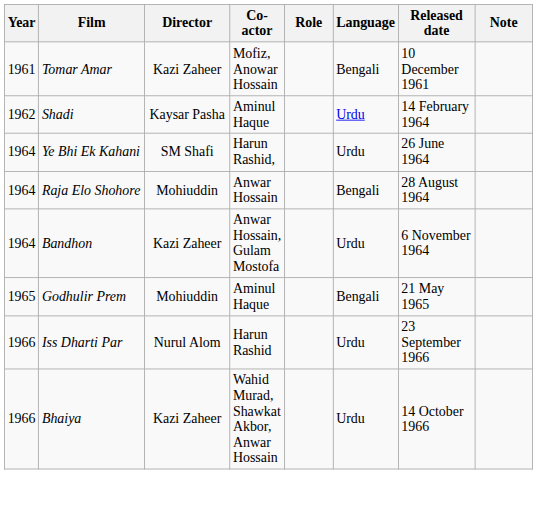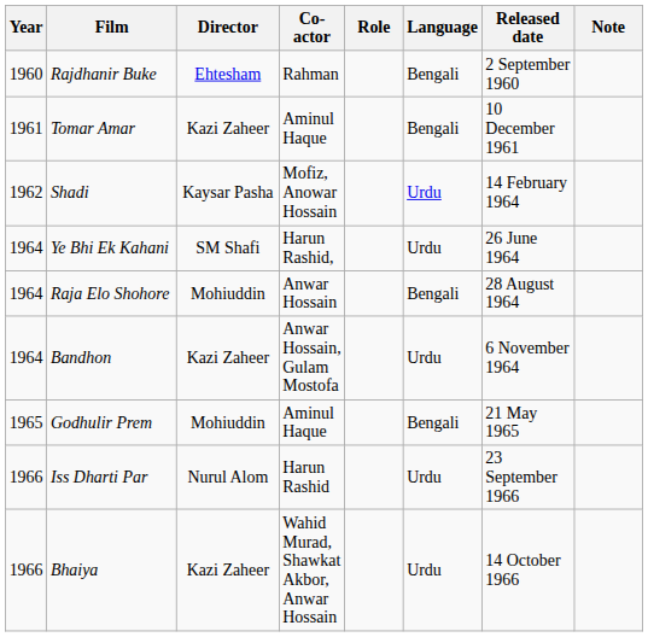 <table class="wikitable sortable">
 <tr>
 <th style="width: 25px;">Year</th>
 <th style="width: 200px;">Film</th>
 <th style="width: 120px;">Director</th>
 <th>Co-actor</th>
 <th style="width: 75px;">Role</th>
 <th style="width: 50px;">Language</th>
 <th style="width: 100px;">Released date</th>
 <th style="width: 100px;">Note</th>
 </tr>
 <tr>
+<td>1960</td>
+<td><em> Rajdhanir Buke</em></td>
+<td align="center"><a href='#'>Ehtesham</a></td>
+<td>Rahman</td>
+<td></td>
+<td>Bengali</td>
+<td>2 September 1960</td>
+<td></td>
+</tr>
+<tr>
 <td>1961</td>
 <td><em>Tomar Amar</em></td>
 <td align="center">Kazi Zaheer</td>
-<td>Mofiz, Anowar Hossain</td>
+<td>Aminul Haque</td>
 <td></td>
 <td>Bengali</td>
 <td>10 December 1961</td>
 <td></td>
 </tr>
 <tr>
 <td>1962</td>
 <td><em>Shadi</em></td>
 <td align="center">Kaysar Pasha</td>
-<td>Aminul Haque</td>
+<td>Mofiz, Anowar Hossain</td>
 <td></td>
 <td><a href='#'>Urdu</a></td>
 <td>14 February 1964</td>
 <td></td>
 </tr>
 <tr>
 <td>1964</td>
 <td><em>Ye Bhi Ek Kahani</em></td>
 <td align="center">SM Shafi</td>
 <td>Harun Rashid,</td>
 <td></td>
 <td>Urdu</td>
 <td>26 June 1964</td>
 <td></td>
 </tr>
 <tr>
 <td>1964</td>
 <td><em>Raja Elo Shohore</em></td>
 <td align="center">Mohiuddin</td>
 <td>Anwar Hossain</td>
 <td></td>
 <td>Bengali</td>
 <td>28 August 1964</td>
 <td></td>
 </tr>
 <tr>
 <td>1964</td>
 <td><em>Bandhon</em></td>
 <td align="center">Kazi Zaheer</td>
 <td>Anwar Hossain, Gulam Mostofa</td>
 <td></td>
 <td>Urdu</td>
 <td>6 November 1964</td>
 <td></td>
 </tr>
 <tr>
 <td>1965</td>
 <td><em>Godhulir Prem</em></td>
 <td align="center">Mohiuddin</td>
 <td>Aminul Haque</td>
 <td></td>
 <td>Bengali</td>
 <td>21 May 1965</td>
 <td></td>
 </tr>
 <tr>
 <td>1966</td>
 <td><em>Iss Dharti Par</em></td>
 <td align="center">Nurul Alom</td>
 <td>Harun Rashid</td>
 <td></td>
 <td>Urdu</td>
 <td>23 September 1966</td>
 <td></td>
 </tr>
 <tr>
 <td>1966</td>
 <td><em>Bhaiya</em></td>
 <td align="center">Kazi Zaheer</td>
 <td>Wahid Murad, Shawkat Akbor, Anwar Hossain</td>
 <td></td>
 <td>Urdu</td>
 <td>14 October 1966</td>
 <td></td>
 </tr>
 </table>
